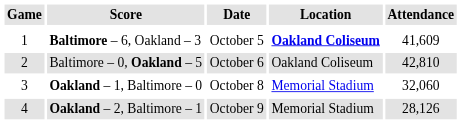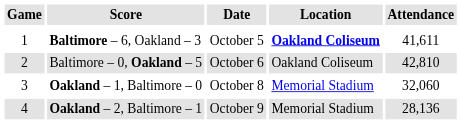 <table border="0" cellspacing="3" cellpadding="3">
 <tr style="background: #e3e3e3;">
 <th>Game</th>
 <th>Score</th>
 <th>Date</th>
 <th>Location</th>
 <th>Attendance</th>
 </tr>
 <tr style="background: #e3e3e3;">
 </tr>
 <tr>
 <td align=center>1</td>
 <td><strong>Baltimore</strong> – 6, Oakland – 3</td>
 <td>October 5</td>
 <td><strong><a href='#'>Oakland Coliseum</a></strong></td>
-<td align=center>41,609</td>
+<td align=center>41,611</td>
 </tr>
 <tr style="background: #e3e3e3;">
 <td align=center>2</td>
 <td>Baltimore – 0, <strong>Oakland</strong> – 5</td>
 <td>October 6</td>
 <td>Oakland Coliseum</td>
 <td align=center>42,810</td>
 </tr>
 <tr>
 <td align=center>3</td>
 <td><strong>Oakland</strong> – 1, Baltimore – 0</td>
 <td>October 8</td>
 <td><a href='#'>Memorial Stadium</a></td>
 <td align=center>32,060</td>
 </tr>
 <tr style="background: #e3e3e3;">
 <td align=center>4</td>
 <td><strong>Oakland</strong> – 2, Baltimore – 1</td>
 <td>October 9</td>
 <td>Memorial Stadium</td>
-<td align=center>28,126</td>
+<td align=center>28,136</td>
 </tr>
 </table>
